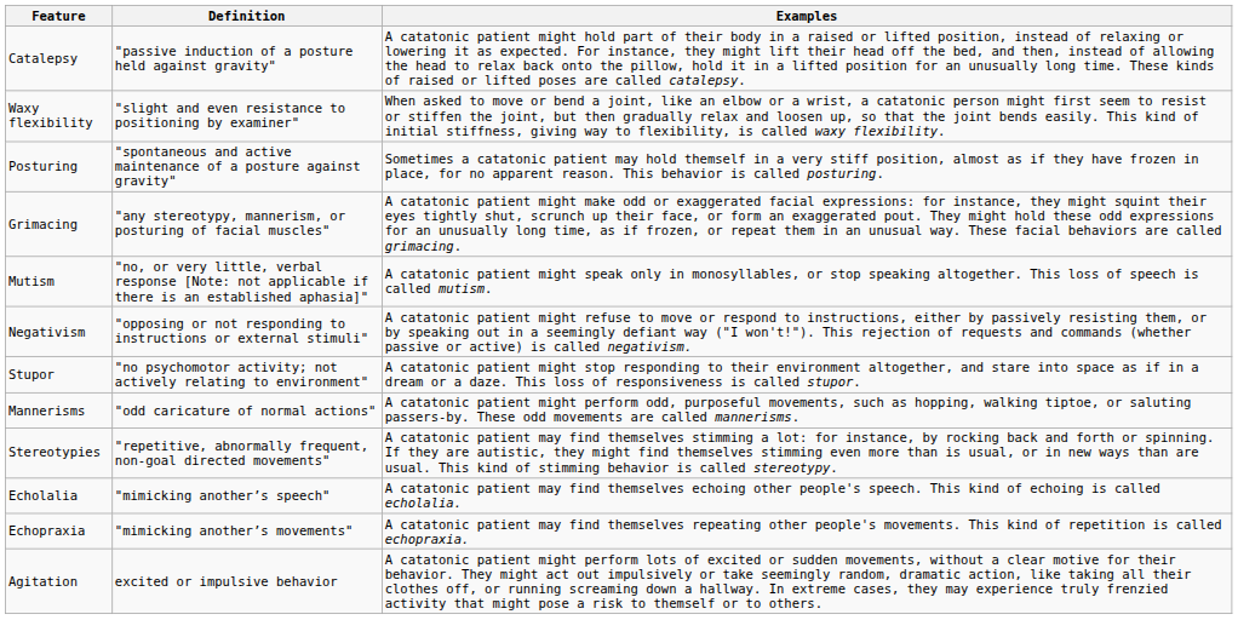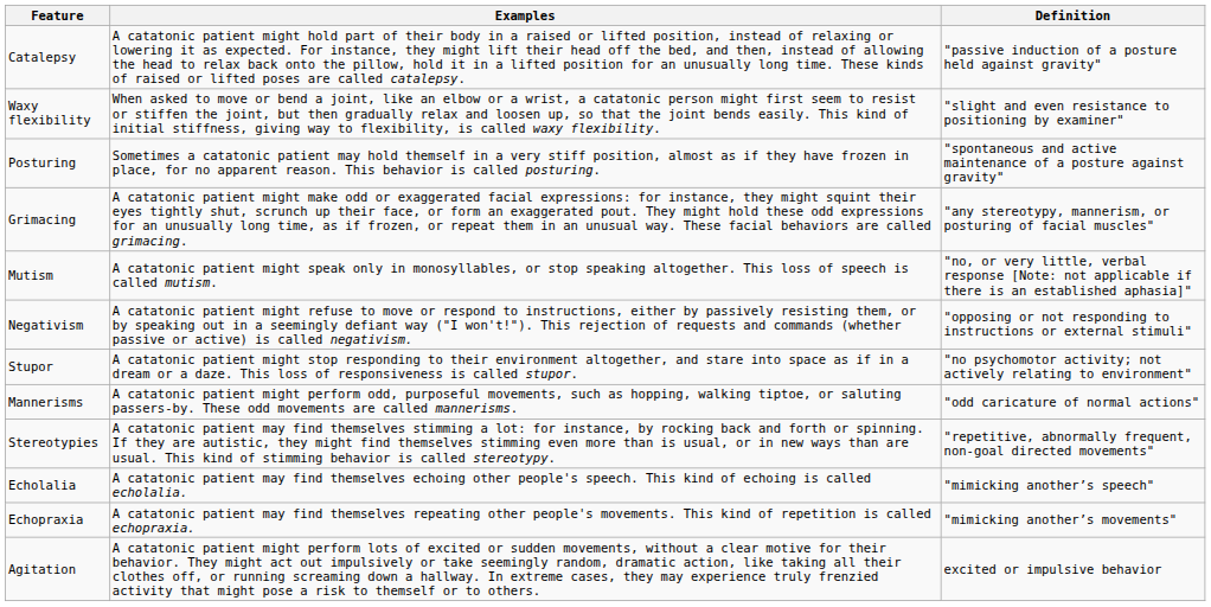 <table class="wikitable">
 <tr>
 <th>Feature</th>
+<th>Examples</th>
 <th>Definition</th>
-<th>Examples</th>
 </tr>
 <tr>
 <td>Catalepsy</td>
+<td>A catatonic patient might hold part of their body in a raised or lifted position, instead of relaxing or lowering it as expected. For instance, they might lift their head off the bed, and then, instead of allowing the head to relax back onto the pillow, hold it in a lifted position for an unusually long time. These kinds of raised or lifted poses are called <em>catalepsy</em>.</td>
 <td>"passive induction of a posture held against gravity"</td>
-<td>A catatonic patient might hold part of their body in a raised or lifted position, instead of relaxing or lowering it as expected. For instance, they might lift their head off the bed, and then, instead of allowing the head to relax back onto the pillow, hold it in a lifted position for an unusually long time. These kinds of raised or lifted poses are called <em>catalepsy</em>.</td>
 </tr>
 <tr>
 <td>Waxy flexibility</td>
+<td>When asked to move or bend a joint, like an elbow or a wrist, a catatonic person might first seem to resist or stiffen the joint, but then gradually relax and loosen up, so that the joint bends easily. This kind of initial stiffness, giving way to flexibility, is called <em>waxy flexibility</em>.</td>
 <td>"slight and even resistance to positioning by examiner"</td>
-<td>When asked to move or bend a joint, like an elbow or a wrist, a catatonic person might first seem to resist or stiffen the joint, but then gradually relax and loosen up, so that the joint bends easily. This kind of initial stiffness, giving way to flexibility, is called <em>waxy flexibility</em>.</td>
 </tr>
 <tr>
 <td>Posturing</td>
+<td>Sometimes a catatonic patient may hold themself in a very stiff position, almost as if they have frozen in place, for no apparent reason. This behavior is called <em>posturing</em>.</td>
 <td>"spontaneous and active maintenance of a posture against gravity"</td>
-<td>Sometimes a catatonic patient may hold themself in a very stiff position, almost as if they have frozen in place, for no apparent reason. This behavior is called <em>posturing</em>.</td>
 </tr>
 <tr>
 <td>Grimacing</td>
+<td>A catatonic patient might make odd or exaggerated facial expressions: for instance, they might squint their eyes tightly shut, scrunch up their face, or form an exaggerated pout. They might hold these odd expressions for an unusually long time, as if frozen, or repeat them in an unusual way. These facial behaviors are called <em>grimacing</em>.</td>
 <td>"any stereotypy, mannerism, or posturing of facial muscles"</td>
-<td>A catatonic patient might make odd or exaggerated facial expressions: for instance, they might squint their eyes tightly shut, scrunch up their face, or form an exaggerated pout. They might hold these odd expressions for an unusually long time, as if frozen, or repeat them in an unusual way. These facial behaviors are called <em>grimacing</em>.</td>
 </tr>
 <tr>
 <td>Mutism</td>
+<td>A catatonic patient might speak only in monosyllables, or stop speaking altogether. This loss of speech is called <em>mutism</em>.</td>
 <td>"no, or very little, verbal response [Note: not applicable if there is an established aphasia]"</td>
-<td>A catatonic patient might speak only in monosyllables, or stop speaking altogether. This loss of speech is called <em>mutism</em>.</td>
 </tr>
 <tr>
 <td>Negativism</td>
+<td>A catatonic patient might refuse to move or respond to instructions, either by passively resisting them, or by speaking out in a seemingly defiant way ("I won't!"). This rejection of requests and commands (whether passive or active) is called <em>negativism.</em></td>
 <td>"opposing or not responding to instructions or external stimuli"</td>
-<td>A catatonic patient might refuse to move or respond to instructions, either by passively resisting them, or by speaking out in a seemingly defiant way ("I won't!"). This rejection of requests and commands (whether passive or active) is called <em>negativism.</em></td>
 </tr>
 <tr>
 <td>Stupor</td>
+<td>A catatonic patient might stop responding to their environment altogether, and stare into space as if in a dream or a daze. This loss of responsiveness is called <em>stupor</em>.</td>
 <td>"no psychomotor activity; not actively relating to environment"</td>
-<td>A catatonic patient might stop responding to their environment altogether, and stare into space as if in a dream or a daze. This loss of responsiveness is called <em>stupor</em>.</td>
 </tr>
 <tr>
 <td>Mannerisms</td>
+<td>A catatonic patient might perform odd, purposeful movements, such as hopping, walking tiptoe, or  saluting passers-by. These odd movements are called <em>mannerisms</em>.</td>
 <td>"odd caricature of normal actions"</td>
-<td>A catatonic patient might perform odd, purposeful movements, such as hopping, walking tiptoe, or  saluting passers-by. These odd movements are called <em>mannerisms</em>.</td>
 </tr>
 <tr>
 <td>Stereotypies</td>
+<td>A catatonic patient may find themselves stimming a lot: for instance, by rocking back and forth or spinning. If they are autistic, they might find themselves stimming even more than is usual, or in new ways than are usual. This kind of stimming behavior is called <em>stereotypy</em>.</td>
 <td>"repetitive, abnormally frequent, non-goal directed movements"</td>
-<td>A catatonic patient may find themselves stimming a lot: for instance, by rocking back and forth or spinning. If they are autistic, they might find themselves stimming even more than is usual, or in new ways than are usual. This kind of stimming behavior is called <em>stereotypy</em>.</td>
 </tr>
 <tr>
 <td>Echolalia</td>
+<td>A catatonic patient may find themselves echoing other people's speech. This kind of echoing is called <em>echolalia.</em></td>
 <td>"mimicking another’s speech"</td>
-<td>A catatonic patient may find themselves echoing other people's speech. This kind of echoing is called <em>echolalia.</em></td>
 </tr>
 <tr>
 <td>Echopraxia</td>
+<td>A catatonic patient may find themselves repeating other people's movements. This kind of repetition is called <em>echopraxia.</em></td>
 <td>"mimicking another’s movements"</td>
-<td>A catatonic patient may find themselves repeating other people's movements. This kind of repetition is called <em>echopraxia.</em></td>
 </tr>
 <tr>
 <td>Agitation</td>
+<td>A catatonic patient might perform lots of excited or sudden movements, without a clear motive for their behavior. They might act out impulsively or take seemingly random, dramatic action, like taking all their clothes off, or running screaming down a hallway. In extreme cases, they may experience truly frenzied activity that might pose a risk to themself or to others.</td>
 <td>excited or impulsive behavior</td>
-<td>A catatonic patient might perform lots of excited or sudden movements, without a clear motive for their behavior. They might act out impulsively or take seemingly random, dramatic action, like taking all their clothes off, or running screaming down a hallway. In extreme cases, they may experience truly frenzied activity that might pose a risk to themself or to others.</td>
 </tr>
 </table>
